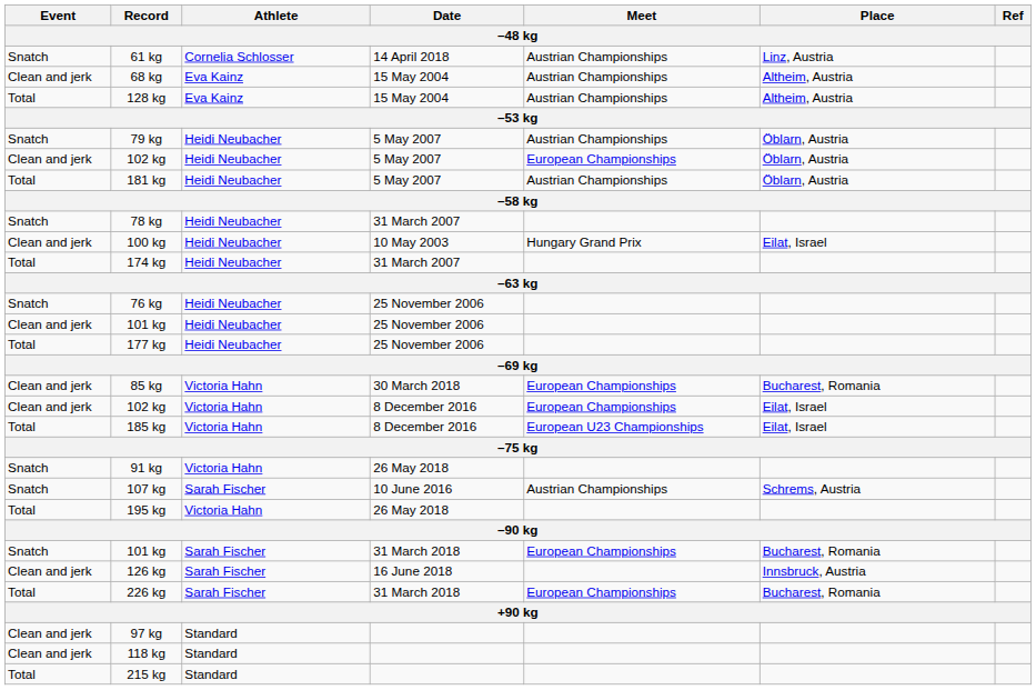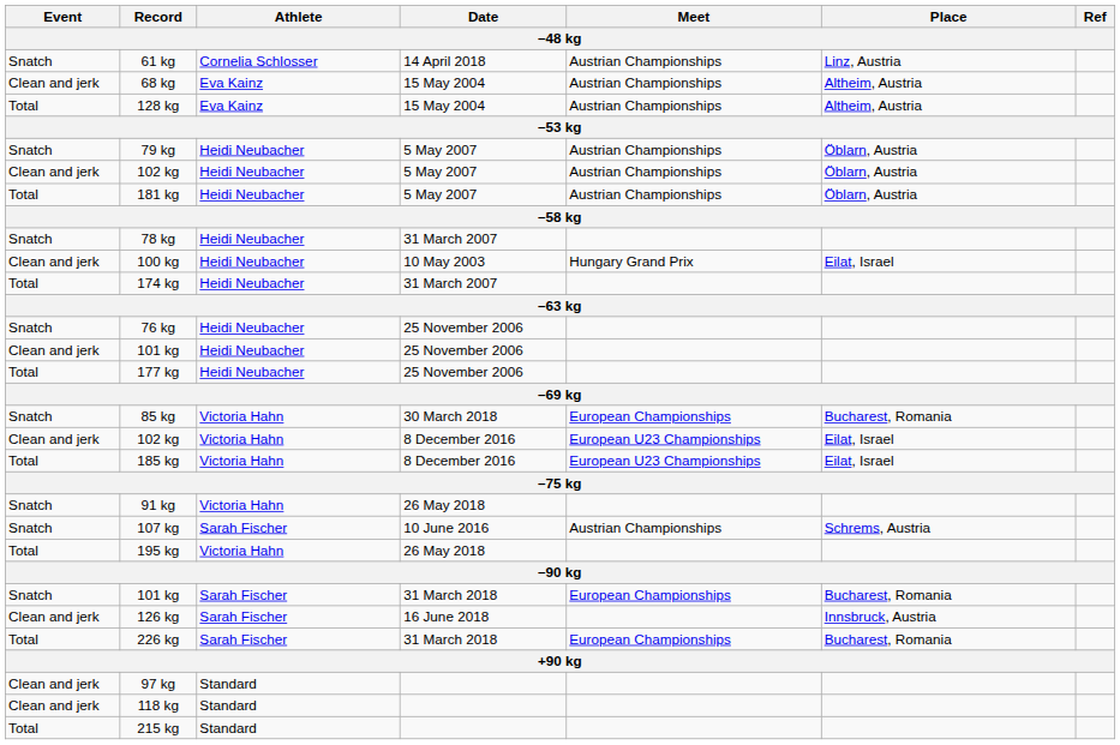 <table class="wikitable" style="font-size:95%; width: 95%;">
 <tr>
 <th width=9%>Event</th>
 <th width=6%>Record</th>
 <th width=16%>Athlete</th>
 <th width=13%>Date</th>
 <th width=20%>Meet</th>
 <th width=20%>Place</th>
 <th width=3%>Ref</th>
 </tr>
 <tr bgcolor="#DDDDDD">
 <th colspan="7">–48 kg</th>
 </tr>
 <tr>
 <td>Snatch</td>
 <td align="center">61 kg</td>
 <td><a href='#'>Cornelia Schlosser</a></td>
 <td>14 April 2018</td>
 <td>Austrian Championships</td>
 <td><a href='#'>Linz</a>, Austria</td>
 <td></td>
 </tr>
 <tr>
 <td>Clean and jerk</td>
 <td align="center">68 kg</td>
 <td><a href='#'>Eva Kainz</a></td>
 <td>15 May 2004</td>
 <td>Austrian Championships</td>
 <td><a href='#'>Altheim</a>, Austria</td>
 <td></td>
 </tr>
 <tr>
 <td>Total</td>
 <td align="center">128 kg</td>
 <td><a href='#'>Eva Kainz</a></td>
 <td>15 May 2004</td>
 <td>Austrian Championships</td>
 <td><a href='#'>Altheim</a>, Austria</td>
 <td></td>
 </tr>
 <tr bgcolor="#DDDDDD">
 <th colspan="7">–53 kg</th>
 </tr>
 <tr>
 <td>Snatch</td>
 <td align="center">79 kg</td>
 <td><a href='#'>Heidi Neubacher</a></td>
 <td>5 May 2007</td>
 <td>Austrian Championships</td>
 <td><a href='#'>Öblarn</a>, Austria</td>
 <td></td>
 </tr>
 <tr>
 <td>Clean and jerk</td>
 <td align="center">102 kg</td>
 <td><a href='#'>Heidi Neubacher</a></td>
 <td>5 May 2007</td>
-<td><a href='#'>European Championships</a></td>
+<td>Austrian Championships</td>
 <td><a href='#'>Öblarn</a>, Austria</td>
 <td></td>
 </tr>
 <tr>
 <td>Total</td>
 <td align="center">181 kg</td>
 <td><a href='#'>Heidi Neubacher</a></td>
 <td>5 May 2007</td>
 <td>Austrian Championships</td>
 <td><a href='#'>Öblarn</a>, Austria</td>
 <td></td>
 </tr>
 <tr bgcolor="#DDDDDD">
 <th colspan="7">–58 kg</th>
 </tr>
 <tr>
 <td>Snatch</td>
 <td align="center">78 kg</td>
 <td><a href='#'>Heidi Neubacher</a></td>
 <td>31 March 2007</td>
 <td></td>
 <td></td>
 <td></td>
 </tr>
 <tr>
 <td>Clean and jerk</td>
 <td align="center">100 kg</td>
 <td><a href='#'>Heidi Neubacher</a></td>
 <td>10 May 2003</td>
 <td>Hungary Grand Prix</td>
 <td><a href='#'>Eilat</a>, Israel</td>
 <td></td>
 </tr>
 <tr>
 <td>Total</td>
 <td align="center">174 kg</td>
 <td><a href='#'>Heidi Neubacher</a></td>
 <td>31 March 2007</td>
 <td></td>
 <td></td>
 <td></td>
 </tr>
 <tr bgcolor="#DDDDDD">
 <th colspan="7">–63 kg</th>
 </tr>
 <tr>
 <td>Snatch</td>
 <td align="center">76 kg</td>
 <td><a href='#'>Heidi Neubacher</a></td>
 <td>25 November 2006</td>
 <td></td>
 <td></td>
 <td></td>
 </tr>
 <tr>
 <td>Clean and jerk</td>
 <td align="center">101 kg</td>
 <td><a href='#'>Heidi Neubacher</a></td>
 <td>25 November 2006</td>
 <td></td>
 <td></td>
 <td></td>
 </tr>
 <tr>
 <td>Total</td>
 <td align="center">177 kg</td>
 <td><a href='#'>Heidi Neubacher</a></td>
 <td>25 November 2006</td>
 <td></td>
 <td></td>
 <td></td>
 </tr>
 <tr bgcolor="#DDDDDD">
 <th colspan="7">–69 kg</th>
 </tr>
 <tr>
-<td>Clean and jerk</td>
+<td>Snatch</td>
 <td align="center">85 kg</td>
 <td><a href='#'>Victoria Hahn</a></td>
 <td>30 March 2018</td>
 <td><a href='#'>European Championships</a></td>
 <td><a href='#'>Bucharest</a>, Romania</td>
 <td></td>
 </tr>
 <tr>
 <td>Clean and jerk</td>
 <td align="center">102 kg</td>
 <td><a href='#'>Victoria Hahn</a></td>
 <td>8 December 2016</td>
-<td><a href='#'>European Championships</a></td>
+<td><a href='#'>European U23 Championships</a></td>
 <td><a href='#'>Eilat</a>, Israel</td>
 <td></td>
 </tr>
 <tr>
 <td>Total</td>
 <td align="center">185 kg</td>
 <td><a href='#'>Victoria Hahn</a></td>
 <td>8 December 2016</td>
 <td><a href='#'>European U23 Championships</a></td>
 <td><a href='#'>Eilat</a>, Israel</td>
 <td></td>
 </tr>
 <tr bgcolor="#DDDDDD">
 <th colspan="7">–75 kg</th>
 </tr>
 <tr>
 <td>Snatch</td>
 <td align="center">91 kg</td>
 <td><a href='#'>Victoria Hahn</a></td>
 <td>26 May 2018</td>
 <td></td>
 <td></td>
 <td></td>
 </tr>
 <tr>
 <td>Snatch</td>
 <td align="center">107 kg</td>
 <td><a href='#'>Sarah Fischer</a></td>
 <td>10 June 2016</td>
 <td>Austrian Championships</td>
 <td><a href='#'>Schrems</a>, Austria</td>
 <td></td>
 </tr>
 <tr>
 <td>Total</td>
 <td align="center">195 kg</td>
 <td><a href='#'>Victoria Hahn</a></td>
 <td>26 May 2018</td>
 <td></td>
 <td></td>
 <td></td>
 </tr>
 <tr bgcolor="#DDDDDD">
 <th colspan="7">–90 kg</th>
 </tr>
 <tr>
 <td>Snatch</td>
 <td align="center">101 kg</td>
 <td><a href='#'>Sarah Fischer</a></td>
 <td>31 March 2018</td>
 <td><a href='#'>European Championships</a></td>
 <td><a href='#'>Bucharest</a>, Romania</td>
 <td></td>
 </tr>
 <tr>
 <td>Clean and jerk</td>
 <td align="center">126 kg</td>
 <td><a href='#'>Sarah Fischer</a></td>
 <td>16 June 2018</td>
 <td></td>
 <td><a href='#'>Innsbruck</a>, Austria</td>
 <td></td>
 </tr>
 <tr>
 <td>Total</td>
 <td align="center">226 kg</td>
 <td><a href='#'>Sarah Fischer</a></td>
 <td>31 March 2018</td>
 <td><a href='#'>European Championships</a></td>
 <td><a href='#'>Bucharest</a>, Romania</td>
 <td></td>
 </tr>
 <tr bgcolor="#DDDDDD">
 <th colspan="7">+90 kg</th>
 </tr>
 <tr>
 <td>Clean and jerk</td>
 <td align="center">97 kg</td>
 <td>Standard</td>
 <td></td>
 <td></td>
 <td></td>
 <td></td>
 </tr>
 <tr>
 <td>Clean and jerk</td>
 <td align="center">118 kg</td>
 <td>Standard</td>
 <td></td>
 <td></td>
 <td></td>
 <td></td>
 </tr>
 <tr>
 <td>Total</td>
 <td align="center">215 kg</td>
 <td>Standard</td>
 <td></td>
 <td></td>
 <td></td>
 <td></td>
 </tr>
 </table>
